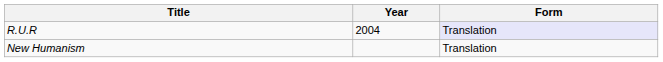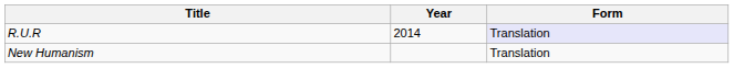 <table class="wikitable plainrowheaders sortable" style="width:75%">
 <tr>
 <th scope="col" style="width:40%">Title</th>
 <th scope="col" style="width:10%">Year</th>
 <th scope="col" style="width:25%">Form</th>
 </tr>
 <tr>
 <td><em>R.U.R</em></td>
-<td>2004</td>
+<td>2014</td>
 <td style="background: lavender;">Translation</td>
 </tr>
 <tr>
 <td><em>New Humanism</em></td>
 <td></td>
 <td>Translation</td>
 </tr>
 </table>
